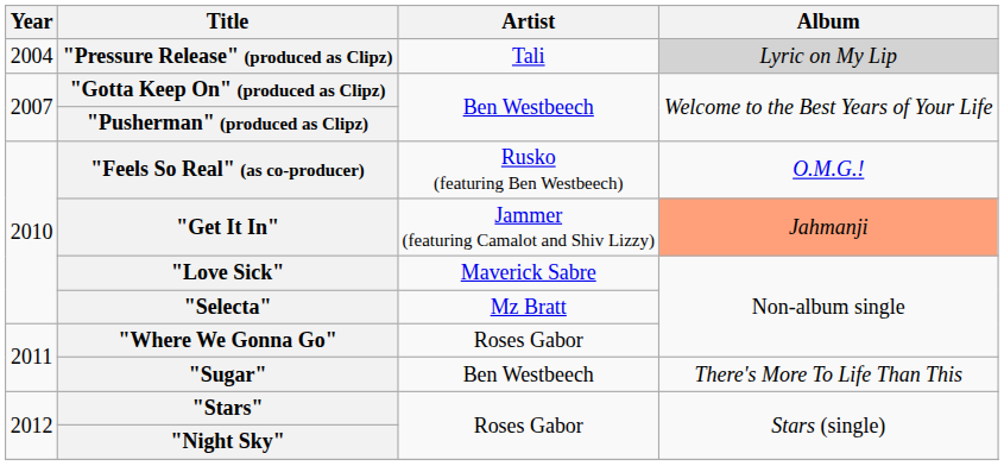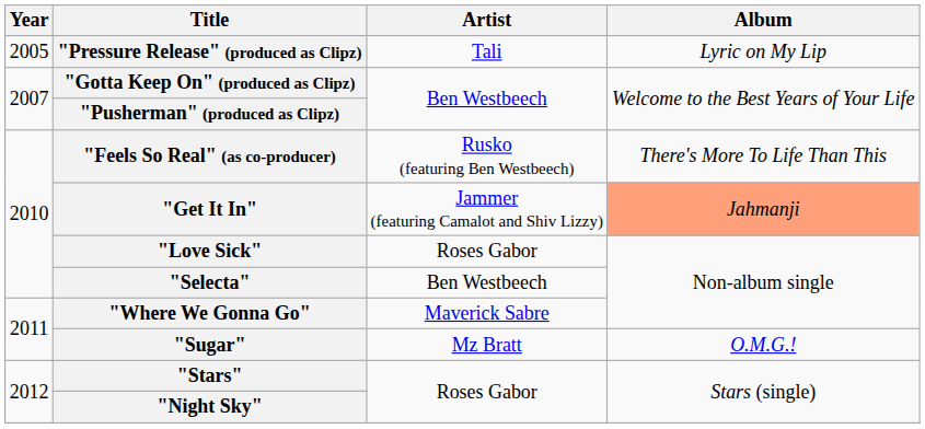 <table class="wikitable plainrowheaders" style="text-align:center;">
 <tr>
 <th scope="col">Year</th>
 <th scope="col">Title</th>
 <th scope="col">Artist</th>
 <th scope="col">Album</th>
 </tr>
 <tr>
-<td>2004</td>
+<td>2005</td>
 <th scope="row">"Pressure Release" <small>(produced as Clipz)</small></th>
 <td><a href='#'>Tali</a></td>
-<td style="background: lightgrey;"><em>Lyric on My Lip</em></td>
+<td><em>Lyric on My Lip</em></td>
 </tr>
 <tr>
 <td rowspan="2">2007</td>
 <th scope="row">"Gotta Keep On" <small>(produced as Clipz)</small></th>
 <td rowspan="2"><a href='#'>Ben Westbeech</a></td>
 <td rowspan="2"><em>Welcome to the Best Years of Your Life</em></td>
 </tr>
 <tr>
 <th scope="row">"Pusherman" <small>(produced as Clipz)</small></th>
 </tr>
 <tr>
 <td rowspan="4">2010</td>
 <th scope="row">"Feels So Real" <small>(as co-producer)</small></th>
 <td><a href='#'>Rusko</a><br><small>(featuring Ben Westbeech)</small></td>
-<td><em><a href='#'>O.M.G.!</a></em></td>
+<td><em>There's More To Life Than This</em></td>
 </tr>
 <tr>
 <th scope="row">"Get It In"</th>
 <td><a href='#'>Jammer</a><br><small>(featuring Camalot and Shiv Lizzy)</small></td>
 <td style="background: lightsalmon;"><em>Jahmanji</em></td>
 </tr>
 <tr>
 <th scope="row">"Love Sick"</th>
-<td><a href='#'>Maverick Sabre</a></td>
+<td>Roses Gabor</td>
 <td rowspan="3">Non-album single</td>
 </tr>
 <tr>
 <th scope="row">"Selecta"</th>
-<td><a href='#'>Mz Bratt</a></td>
+<td>Ben Westbeech</td>
 </tr>
 <tr>
 <td rowspan="2">2011</td>
 <th scope="row">"Where We Gonna Go"</th>
-<td>Roses Gabor</td>
+<td><a href='#'>Maverick Sabre</a></td>
 </tr>
 <tr>
 <th scope="row">"Sugar"</th>
-<td>Ben Westbeech</td>
-<td><em>There's More To Life Than This</em></td>
+<td><a href='#'>Mz Bratt</a></td>
+<td><em><a href='#'>O.M.G.!</a></em></td>
 </tr>
 <tr>
 <td rowspan="2">2012</td>
 <th scope="row">"Stars"</th>
 <td rowspan="2">Roses Gabor</td>
 <td rowspan="2"><em>Stars</em> (single)</td>
 </tr>
 <tr>
 <th scope="row">"Night Sky"</th>
 </tr>
 <tr>
 </tr>
 </table>
